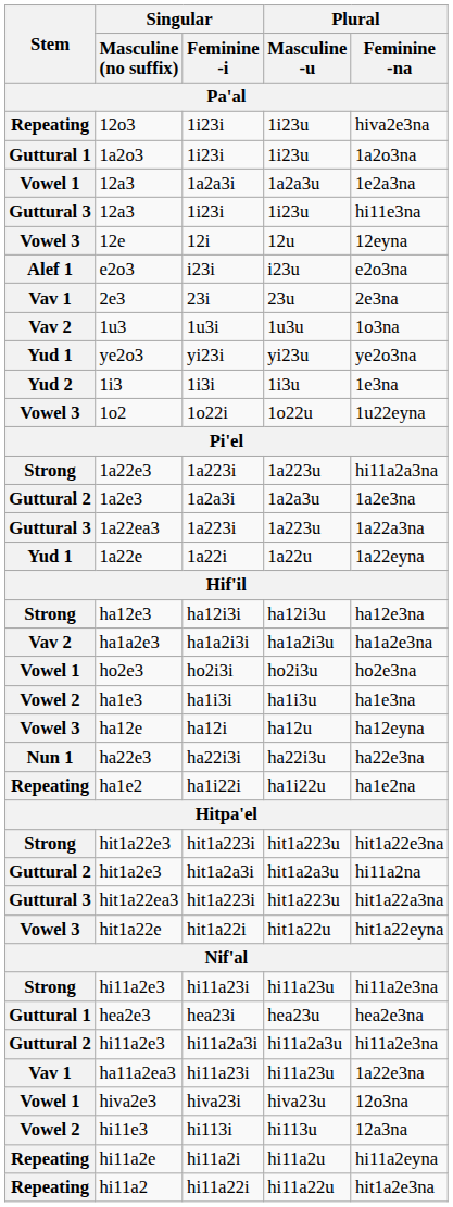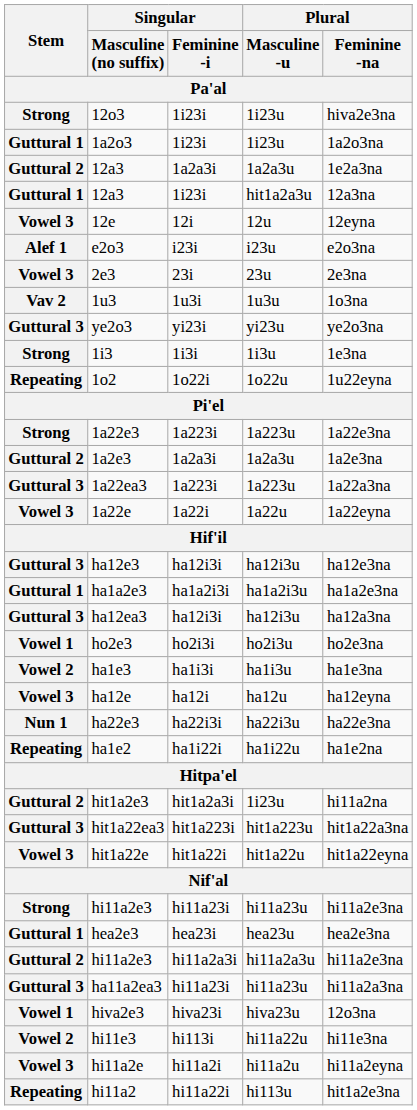 <table class="wikitable mw-collapsible">
 <tr>
 <th rowspan="2">Stem</th>
 <th colspan="2">Singular</th>
 <th colspan="2">Plural</th>
 </tr>
 <tr>
 <th>Masculine<br>(no suffix)</th>
 <th>Feminine<br> -i</th>
 <th>Masculine<br> -u</th>
 <th>Feminine<br> -na</th>
 </tr>
 <tr>
 <th colspan="5">Pa'al</th>
 </tr>
 <tr>
-<th>Repeating</th>
+<th>Strong</th>
 <td>12o3</td>
 <td>1i23i</td>
 <td>1i23u</td>
 <td>hiva2e3na</td>
 </tr>
 <tr>
 <th>Guttural 1</th>
 <td>1a2o3</td>
 <td>1i23i</td>
 <td>1i23u</td>
 <td>1a2o3na</td>
 </tr>
 <tr>
-<th>Vowel 1</th>
+<th>Guttural 2</th>
 <td>12a3</td>
 <td>1a2a3i</td>
 <td>1a2a3u</td>
 <td>1e2a3na</td>
 </tr>
 <tr>
-<th>Guttural 3</th>
+<th>Guttural 1</th>
 <td>12a3</td>
 <td>1i23i</td>
-<td>1i23u</td>
-<td>hi11e3na</td>
+<td>hit1a2a3u</td>
+<td>12a3na</td>
 </tr>
 <tr>
 <th>Vowel 3</th>
 <td>12e</td>
 <td>12i</td>
 <td>12u</td>
 <td>12eyna</td>
 </tr>
 <tr>
 <th>Alef 1</th>
 <td>e2o3</td>
 <td>i23i</td>
 <td>i23u</td>
 <td>e2o3na</td>
 </tr>
 <tr>
-<th>Vav 1</th>
+<th>Vowel 3</th>
 <td>2e3</td>
 <td>23i</td>
 <td>23u</td>
 <td>2e3na</td>
 </tr>
 <tr>
 <th>Vav 2</th>
 <td>1u3</td>
 <td>1u3i</td>
 <td>1u3u</td>
 <td>1o3na</td>
 </tr>
 <tr>
-<th>Yud 1</th>
+<th>Guttural 3</th>
 <td>ye2o3</td>
 <td>yi23i</td>
 <td>yi23u</td>
 <td>ye2o3na</td>
 </tr>
 <tr>
-<th>Yud 2</th>
+<th>Strong</th>
 <td>1i3</td>
 <td>1i3i</td>
 <td>1i3u</td>
 <td>1e3na</td>
 </tr>
 <tr>
-<th>Vowel 3</th>
+<th>Repeating</th>
 <td>1o2</td>
 <td>1o22i</td>
 <td>1o22u</td>
 <td>1u22eyna</td>
 </tr>
 <tr>
 <th colspan="5">Pi'el</th>
 </tr>
 <tr>
 <th>Strong</th>
 <td>1a22e3</td>
 <td>1a223i</td>
 <td>1a223u</td>
-<td>hi11a2a3na</td>
+<td>1a22e3na</td>
 </tr>
 <tr>
 <th>Guttural 2</th>
 <td>1a2e3</td>
 <td>1a2a3i</td>
 <td>1a2a3u</td>
 <td>1a2e3na</td>
 </tr>
 <tr>
 <th>Guttural 3</th>
 <td>1a22ea3</td>
 <td>1a223i</td>
 <td>1a223u</td>
 <td>1a22a3na</td>
 </tr>
 <tr>
-<th>Yud 1</th>
+<th>Vowel 3</th>
 <td>1a22e</td>
 <td>1a22i</td>
 <td>1a22u</td>
 <td>1a22eyna</td>
 </tr>
 <tr>
 <th colspan="5">Hif'il</th>
 </tr>
 <tr>
-<th>Strong</th>
+<th>Guttural 3</th>
 <td>ha12e3</td>
 <td>ha12i3i</td>
 <td>ha12i3u</td>
 <td>ha12e3na</td>
 </tr>
 <tr>
-<th>Vav 2</th>
+<th>Guttural 1</th>
 <td>ha1a2e3</td>
 <td>ha1a2i3i</td>
 <td>ha1a2i3u</td>
 <td>ha1a2e3na</td>
+</tr>
+<tr>
+<th>Guttural 3</th>
+<td>ha12ea3</td>
+<td>ha12i3i</td>
+<td>ha12i3u</td>
+<td>ha12a3na</td>
 </tr>
 <tr>
 <th>Vowel 1</th>
 <td>ho2e3</td>
 <td>ho2i3i</td>
 <td>ho2i3u</td>
 <td>ho2e3na</td>
 </tr>
 <tr>
 <th>Vowel 2</th>
 <td>ha1e3</td>
 <td>ha1i3i</td>
 <td>ha1i3u</td>
 <td>ha1e3na</td>
 </tr>
 <tr>
 <th>Vowel 3</th>
 <td>ha12e</td>
 <td>ha12i</td>
 <td>ha12u</td>
 <td>ha12eyna</td>
 </tr>
 <tr>
 <th>Nun 1</th>
 <td>ha22e3</td>
 <td>ha22i3i</td>
 <td>ha22i3u</td>
 <td>ha22e3na</td>
 </tr>
 <tr>
 <th>Repeating</th>
 <td>ha1e2</td>
 <td>ha1i22i</td>
 <td>ha1i22u</td>
 <td>ha1e2na</td>
 </tr>
 <tr>
 <th colspan="5">Hitpa'el</th>
 </tr>
 <tr>
-<th>Strong</th>
-<td>hit1a22e3</td>
-<td>hit1a223i</td>
-<td>hit1a223u</td>
-<td>hit1a22e3na</td>
-</tr>
-<tr>
 <th>Guttural 2</th>
 <td>hit1a2e3</td>
 <td>hit1a2a3i</td>
-<td>hit1a2a3u</td>
+<td>1i23u</td>
 <td>hi11a2na</td>
 </tr>
 <tr>
 <th>Guttural 3</th>
 <td>hit1a22ea3</td>
 <td>hit1a223i</td>
 <td>hit1a223u</td>
 <td>hit1a22a3na</td>
 </tr>
 <tr>
 <th>Vowel 3</th>
 <td>hit1a22e</td>
 <td>hit1a22i</td>
 <td>hit1a22u</td>
 <td>hit1a22eyna</td>
 </tr>
 <tr>
 <th colspan="5">Nif'al</th>
 </tr>
 <tr>
 <th>Strong</th>
 <td>hi11a2e3</td>
 <td>hi11a23i</td>
 <td>hi11a23u</td>
 <td>hi11a2e3na</td>
 </tr>
 <tr>
 <th>Guttural 1</th>
 <td>hea2e3</td>
 <td>hea23i</td>
 <td>hea23u</td>
 <td>hea2e3na</td>
 </tr>
 <tr>
 <th>Guttural 2</th>
 <td>hi11a2e3</td>
 <td>hi11a2a3i</td>
 <td>hi11a2a3u</td>
 <td>hi11a2e3na</td>
 </tr>
 <tr>
-<th>Vav 1</th>
+<th>Guttural 3</th>
 <td>ha11a2ea3</td>
 <td>hi11a23i</td>
 <td>hi11a23u</td>
-<td>1a22e3na</td>
+<td>hi11a2a3na</td>
 </tr>
 <tr>
 <th>Vowel 1</th>
 <td>hiva2e3</td>
 <td>hiva23i</td>
 <td>hiva23u</td>
 <td>12o3na</td>
 </tr>
 <tr>
 <th>Vowel 2</th>
 <td>hi11e3</td>
 <td>hi113i</td>
-<td>hi113u</td>
-<td>12a3na</td>
+<td>hi11a22u</td>
+<td>hi11e3na</td>
 </tr>
 <tr>
-<th>Repeating</th>
+<th>Vowel 3</th>
 <td>hi11a2e</td>
 <td>hi11a2i</td>
 <td>hi11a2u</td>
 <td>hi11a2eyna</td>
 </tr>
 <tr>
 <th>Repeating</th>
 <td>hi11a2</td>
 <td>hi11a22i</td>
-<td>hi11a22u</td>
+<td>hi113u</td>
 <td>hit1a2e3na</td>
 </tr>
 </table>
